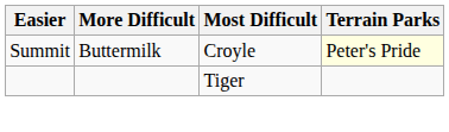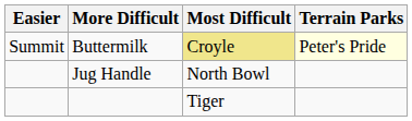 <table class="wikitable">
 <tr>
 <th>Easier</th>
 <th>More Difficult</th>
 <th>Most Difficult</th>
 <th>Terrain Parks</th>
 </tr>
 <tr>
 <td>Summit</td>
 <td>Buttermilk</td>
-<td>Croyle</td>
+<td style="background: khaki;">Croyle</td>
 <td style="background: lightyellow;">Peter's Pride</td>
+</tr>
+<tr>
+<td></td>
+<td>Jug Handle</td>
+<td>North Bowl</td>
+<td></td>
 </tr>
 <tr>
 <td></td>
 <td></td>
 <td>Tiger</td>
 <td></td>
 </tr>
 </table>
